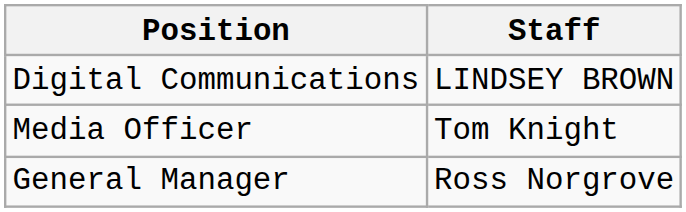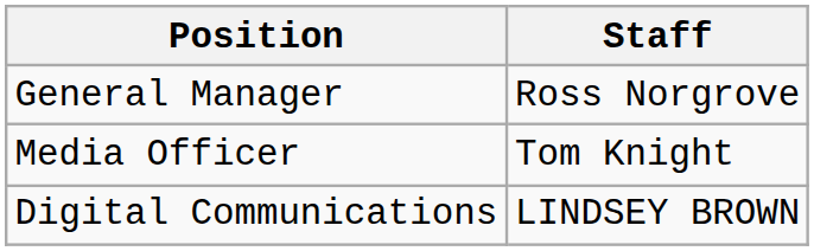 <table class="wikitable">
 <tr>
 <th>Position</th>
 <th>Staff</th>
 </tr>
 <tr>
-<td>Digital Communications</td>
-<td>LINDSEY BROWN</td>
+<td>General Manager</td>
+<td>Ross Norgrove</td>
 </tr>
 <tr>
 <td>Media Officer</td>
 <td>Tom Knight</td>
 </tr>
 <tr>
-<td>General Manager</td>
-<td>Ross Norgrove</td>
+<td>Digital Communications</td>
+<td>LINDSEY BROWN</td>
 </tr>
 </table>
